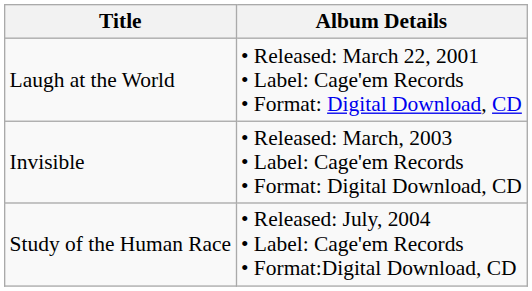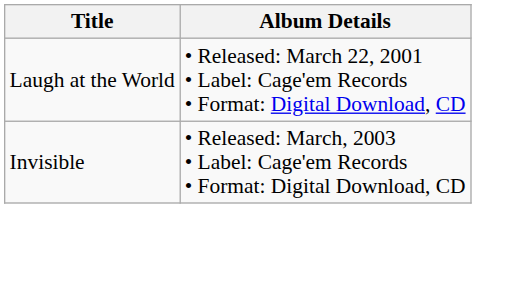 <table class="wikitable">
 <tr>
 <th>Title</th>
 <th>Album Details</th>
 </tr>
 <tr>
 <td>Laugh at the World</td>
 <td>• Released: March 22, 2001<br>• Label: Cage'em Records<br>• Format: <a href='#'>Digital Download</a>, <a href='#'>CD</a></td>
 </tr>
 <tr>
 <td>Invisible</td>
 <td>• Released: March, 2003<br>• Label: Cage'em Records<br>• Format: Digital Download, CD</td>
 </tr>
-<tr>
-<td>Study of the Human Race</td>
-<td>• Released: July, 2004<br>• Label: Cage'em Records<br>• Format:Digital Download, CD</td>
-</tr>
 </table>
